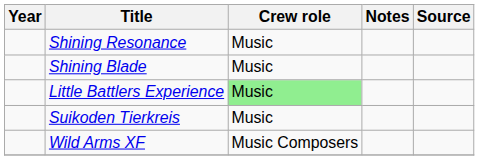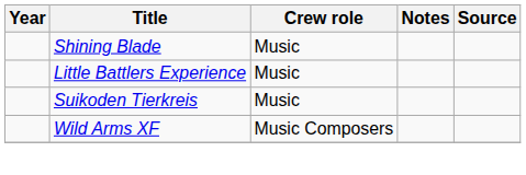 <table class="wikitable sortable plainrowheaders">
 <tr>
 <th>Year</th>
 <th>Title</th>
 <th>Crew role</th>
 <th class="unsortable">Notes</th>
 <th class="unsortable">Source</th>
-</tr>
-<tr>
-<td></td>
-<td><em><a href='#'>Shining Resonance</a></em></td>
-<td>Music</td>
-<td></td>
-<td></td>
 </tr>
 <tr>
 <td></td>
 <td><em><a href='#'>Shining Blade</a></em></td>
 <td>Music</td>
 <td></td>
 <td></td>
 </tr>
 <tr>
 <td></td>
 <td><em><a href='#'>Little Battlers Experience</a></em></td>
-<td style="background: lightgreen;">Music</td>
+<td>Music</td>
 <td></td>
 <td></td>
 </tr>
 <tr>
 <td></td>
 <td><em><a href='#'>Suikoden Tierkreis</a></em></td>
 <td>Music</td>
 <td></td>
 <td></td>
 </tr>
 <tr>
 <td></td>
 <td><em><a href='#'>Wild Arms XF</a></em></td>
 <td>Music Composers</td>
 <td></td>
 <td></td>
 </tr>
 <tr>
 </tr>
 </table>
